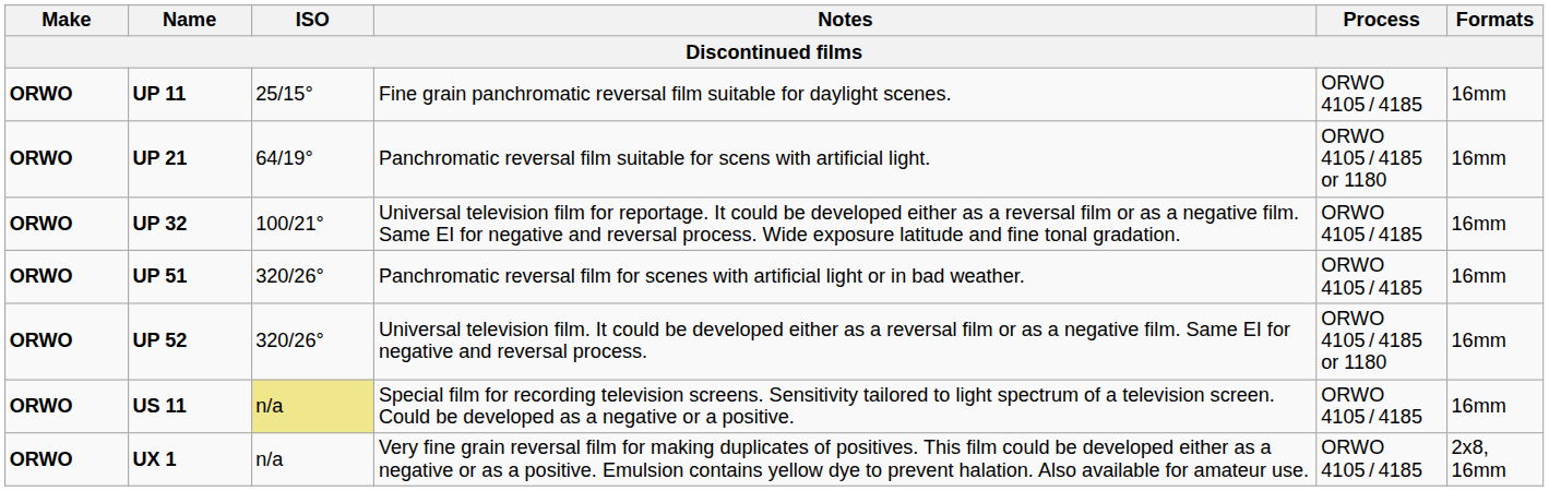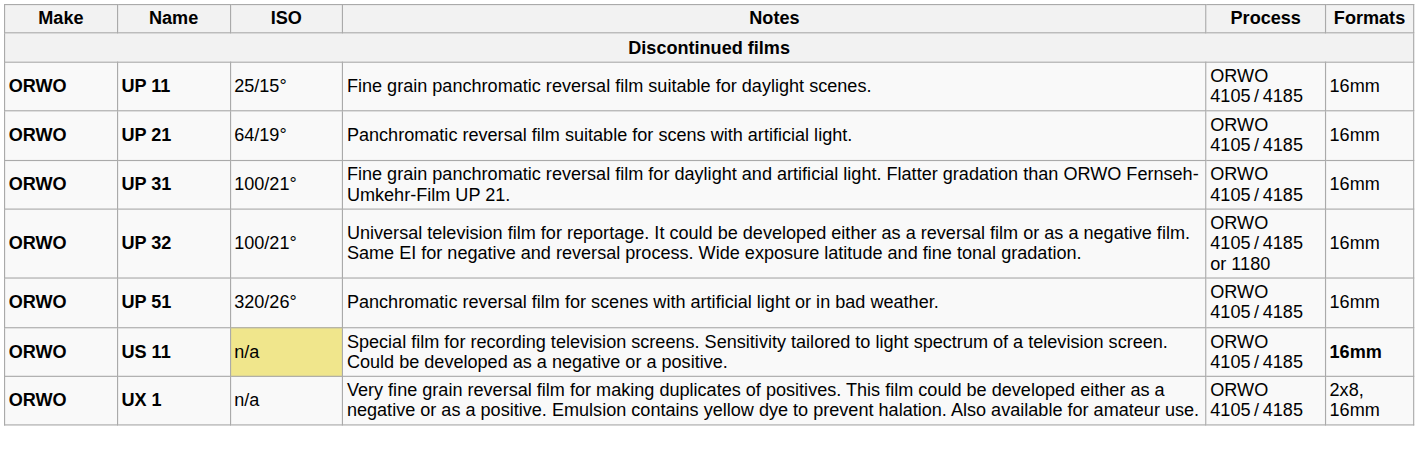 <table class="wikitable">
 <tr>
 <th width="8%">Make</th>
 <th width="8%">Name</th>
 <th width="8%">ISO</th>
 <th>Notes</th>
 <th>Process</th>
 <th>Formats</th>
 </tr>
 <tr>
 <th colspan="6">Discontinued films</th>
 </tr>
 <tr>
 <td><strong>ORWO</strong></td>
 <td><strong>UP 11</strong></td>
 <td>25/15°</td>
 <td>Fine grain panchromatic reversal film suitable for daylight scenes.</td>
 <td>ORWO 4105 / 4185</td>
 <td>16mm</td>
 </tr>
 <tr>
 <td><strong>ORWO</strong></td>
 <td><strong>UP 21</strong></td>
 <td>64/19°</td>
 <td>Panchromatic reversal film suitable for scens with artificial light.</td>
-<td>ORWO 4105 / 4185<br>or 1180</td>
+<td>ORWO 4105 / 4185</td>
+<td>16mm</td>
+</tr>
+<tr>
+<td><strong>ORWO</strong></td>
+<td><strong>UP 31</strong></td>
+<td>100/21°</td>
+<td>Fine grain panchromatic reversal film for daylight and artificial light. Flatter gradation than ORWO Fernseh-Umkehr-Film UP 21.</td>
+<td>ORWO 4105 / 4185</td>
 <td>16mm</td>
 </tr>
 <tr>
 <td><strong>ORWO</strong></td>
 <td><strong>UP 32</strong></td>
 <td>100/21°</td>
 <td>Universal television film for reportage. It could be developed either as a reversal film or as a negative film. Same EI for negative and reversal process. Wide exposure latitude and fine tonal gradation.</td>
-<td>ORWO 4105 / 4185</td>
+<td>ORWO 4105 / 4185<br>or 1180</td>
 <td>16mm</td>
 </tr>
 <tr>
 <td><strong>ORWO</strong></td>
 <td><strong>UP 51</strong></td>
 <td>320/26°</td>
 <td>Panchromatic reversal film for scenes with artificial light or in bad weather.</td>
 <td>ORWO 4105 / 4185</td>
 <td>16mm</td>
 </tr>
 <tr>
 <td><strong>ORWO</strong></td>
-<td><strong>UP 52</strong></td>
-<td>320/26°</td>
-<td>Universal television film. It could be developed either as a reversal film or as a negative film. Same EI for negative and reversal process.</td>
-<td>ORWO 4105 / 4185<br>or 1180</td>
-<td>16mm</td>
-</tr>
-<tr>
-<td><strong>ORWO</strong></td>
 <td><strong>US 11</strong></td>
 <td style="background: khaki;">n/a</td>
 <td>Special film for recording television screens. Sensitivity tailored to light spectrum of a television screen. Could be developed as a negative or a positive.</td>
 <td>ORWO 4105 / 4185</td>
-<td>16mm</td>
+<td><strong>16mm</strong></td>
 </tr>
 <tr>
 <td><strong>ORWO</strong></td>
 <td><strong>UX 1</strong></td>
 <td>n/a</td>
 <td>Very fine grain reversal film for making duplicates of positives. This film could be developed either as a negative or as a positive. Emulsion contains yellow dye to prevent halation. Also available for amateur use.</td>
 <td>ORWO 4105 / 4185</td>
 <td>2x8, 16mm</td>
 </tr>
 </table>
